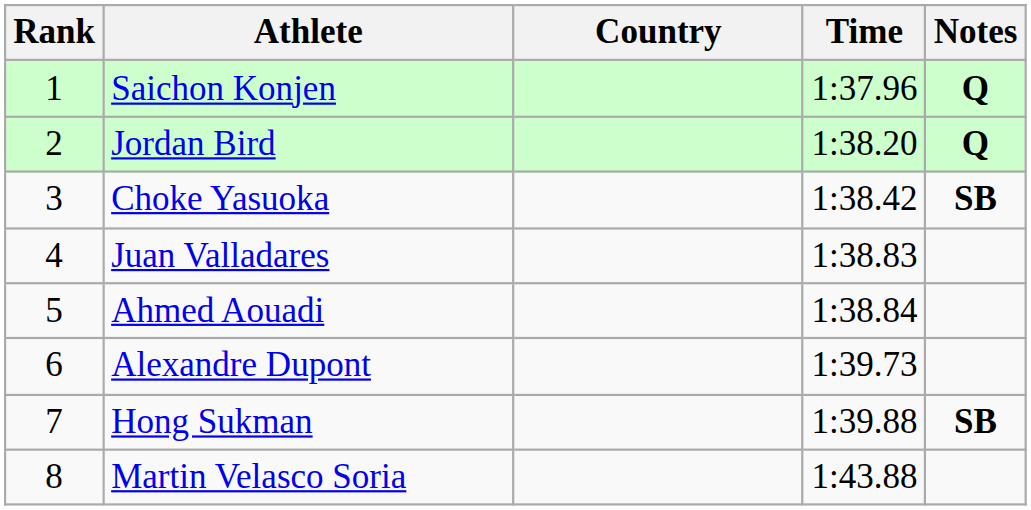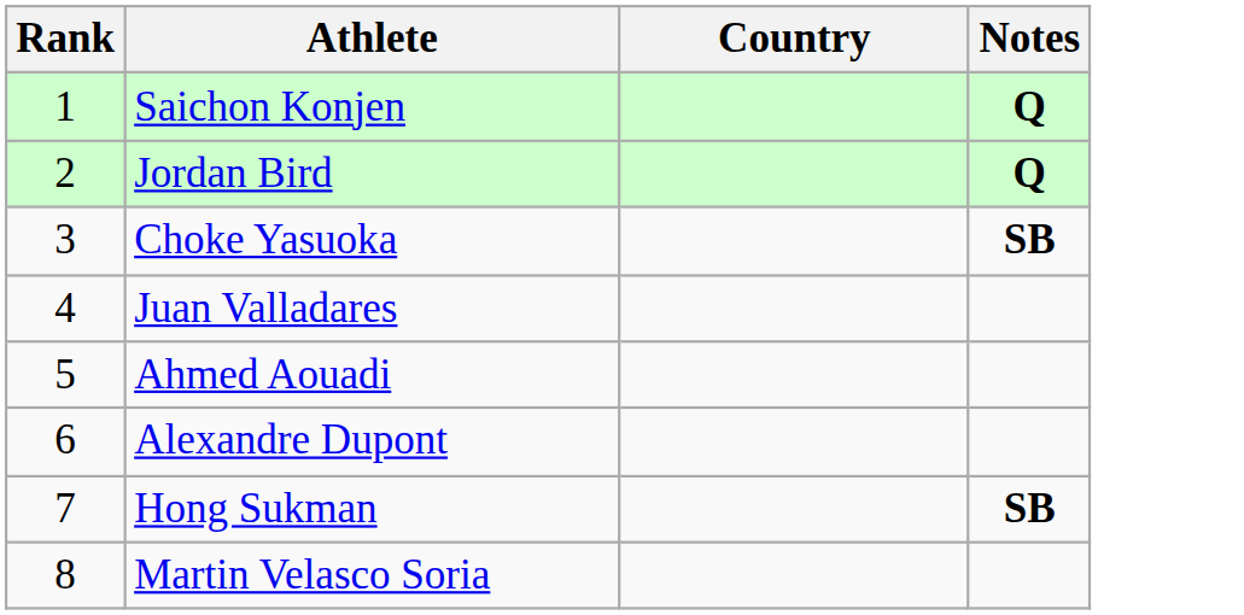 <table class="wikitable sortable" style="text-align:center">
 <tr>
 <th>Rank</th>
 <th style="width:180px">Athlete</th>
 <th style="width:125px">Country</th>
-<th>Time</th>
 <th>Notes</th>
 </tr>
 <tr style="background:#cfc;">
 <td>1</td>
 <td style="text-align:left;"><a href='#'>Saichon Konjen</a></td>
 <td style="text-align:left;"></td>
-<td>1:37.96</td>
 <td><strong>Q</strong></td>
 </tr>
 <tr style="background:#cfc;">
 <td>2</td>
 <td style="text-align:left;"><a href='#'>Jordan Bird</a></td>
 <td style="text-align:left;"></td>
-<td>1:38.20</td>
 <td><strong>Q</strong></td>
 </tr>
 <tr>
 <td>3</td>
 <td style="text-align:left;"><a href='#'>Choke Yasuoka</a></td>
 <td style="text-align:left;"></td>
-<td>1:38.42</td>
 <td><strong>SB</strong></td>
 </tr>
 <tr>
 <td>4</td>
 <td style="text-align:left;"><a href='#'>Juan Valladares</a></td>
 <td style="text-align:left;"></td>
-<td>1:38.83</td>
 <td></td>
 </tr>
 <tr>
 <td>5</td>
 <td style="text-align:left;"><a href='#'>Ahmed Aouadi</a></td>
 <td style="text-align:left;"></td>
-<td>1:38.84</td>
 <td></td>
 </tr>
 <tr>
 <td>6</td>
 <td style="text-align:left;"><a href='#'>Alexandre Dupont</a></td>
 <td style="text-align:left;"></td>
-<td>1:39.73</td>
 <td></td>
 </tr>
 <tr>
 <td>7</td>
 <td style="text-align:left;"><a href='#'>Hong Sukman</a></td>
 <td style="text-align:left;"></td>
-<td>1:39.88</td>
 <td><strong>SB</strong></td>
 </tr>
 <tr>
 <td>8</td>
 <td style="text-align:left;"><a href='#'>Martin Velasco Soria</a></td>
 <td style="text-align:left;"></td>
-<td>1:43.88</td>
 <td></td>
 </tr>
 </table>
